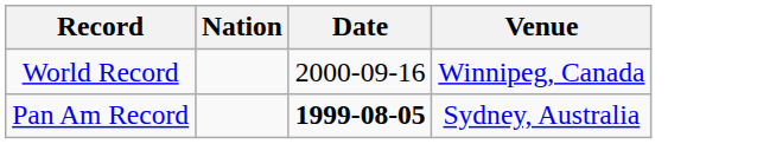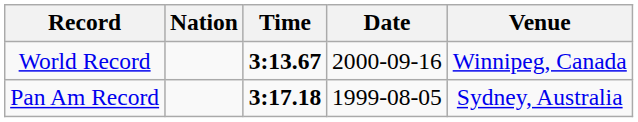 <table class="wikitable" style="text-align:center;">
 <tr>
 <th>Record</th>
 <th>Nation</th>
+<th>Time</th>
 <th>Date</th>
 <th>Venue</th>
 </tr>
 <tr>
 <td><a href='#'>World Record</a></td>
 <td></td>
+<td><strong>3:13.67</strong></td>
 <td>2000-09-16</td>
 <td> <a href='#'>Winnipeg, Canada</a></td>
 </tr>
 <tr>
 <td><a href='#'>Pan Am Record</a></td>
 <td></td>
-<td><strong>1999-08-05</strong></td>
+<td><strong>3:17.18</strong></td>
+<td>1999-08-05</td>
 <td> <a href='#'>Sydney, Australia</a></td>
 </tr>
 </table>
